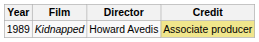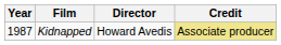 <table class="wikitable">
 <tr>
 <th>Year</th>
 <th>Film</th>
 <th>Director</th>
 <th>Credit</th>
 </tr>
 <tr>
-<td>1989</td>
+<td>1987</td>
 <td><em>Kidnapped</em></td>
 <td>Howard Avedis</td>
 <td style="background: khaki;">Associate producer</td>
 </tr>
 </table>
